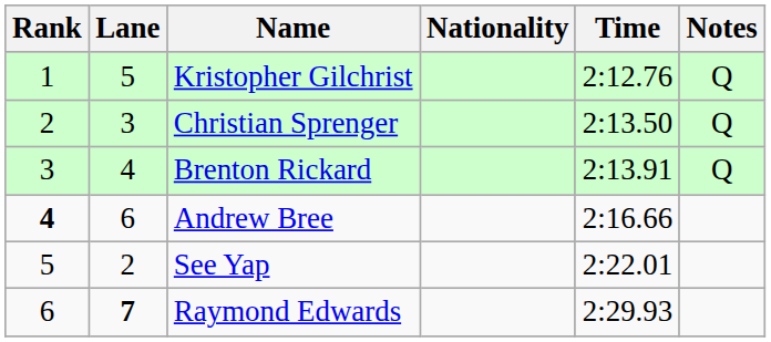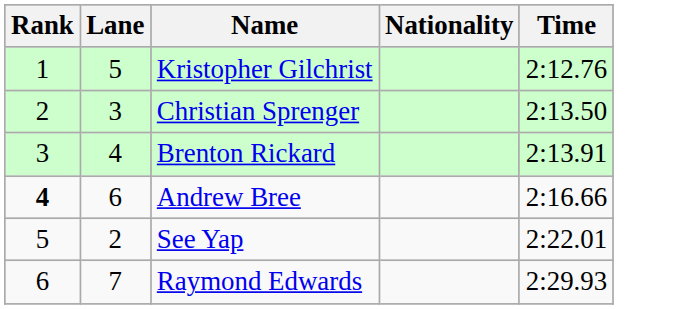 <table class="wikitable sortable" style="text-align:center">
 <tr>
 <th>Rank</th>
 <th>Lane</th>
 <th>Name</th>
 <th>Nationality</th>
 <th>Time</th>
-<th>Notes</th>
 </tr>
 <tr bgcolor=ccffcc>
 <td>1</td>
 <td>5</td>
 <td align=left><a href='#'>Kristopher Gilchrist</a></td>
 <td align=left></td>
 <td>2:12.76</td>
-<td>Q</td>
 </tr>
 <tr bgcolor=ccffcc>
 <td>2</td>
 <td>3</td>
 <td align=left><a href='#'>Christian Sprenger</a></td>
 <td align=left></td>
 <td>2:13.50</td>
-<td>Q</td>
 </tr>
 <tr bgcolor=ccffcc>
 <td>3</td>
 <td>4</td>
 <td align=left><a href='#'>Brenton Rickard</a></td>
 <td align=left></td>
 <td>2:13.91</td>
-<td>Q</td>
 </tr>
 <tr>
 <td><strong>4</strong></td>
 <td>6</td>
 <td align=left><a href='#'>Andrew Bree</a></td>
 <td align=left></td>
 <td>2:16.66</td>
-<td></td>
 </tr>
 <tr>
 <td>5</td>
 <td>2</td>
 <td align=left><a href='#'>See Yap</a></td>
 <td align=left></td>
 <td>2:22.01</td>
-<td></td>
 </tr>
 <tr>
 <td>6</td>
-<td><strong>7</strong></td>
+<td>7</td>
 <td align=left><a href='#'>Raymond Edwards</a></td>
 <td align=left></td>
 <td>2:29.93</td>
-<td></td>
 </tr>
 </table>
